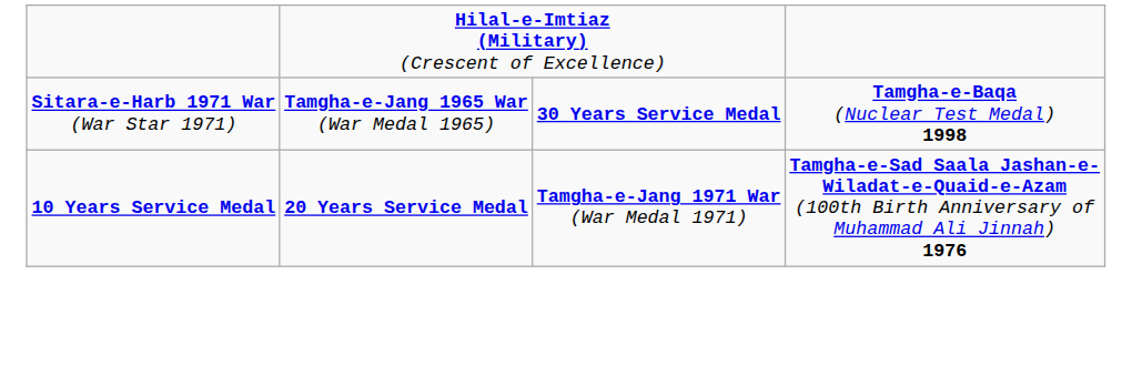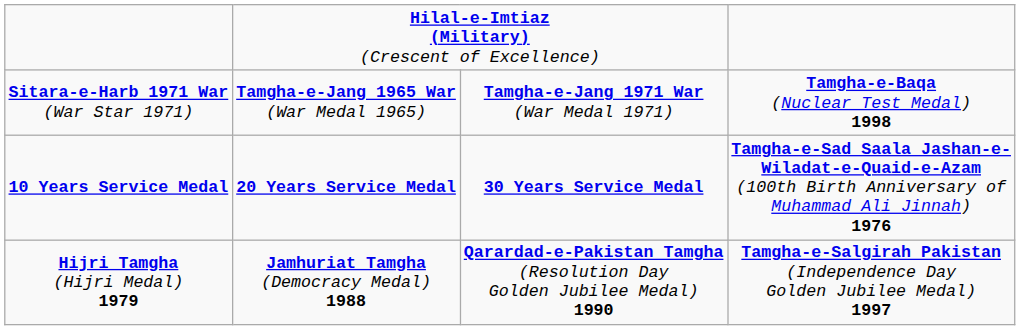 <table class="wikitable" style="margin:1em auto; text-align:center;">
 <tr>
 <td></td>
 <td colspan="2"><a href='#'><strong>Hilal-e-Imtiaz</strong></a><br><strong><a href='#'>(Military)</a></strong><br><em>(Crescent of Excellence)</em></td>
 <td></td>
 </tr>
 <tr>
 <td><strong><a href='#'>Sitara-e-Harb 1971 War</a></strong><br><em>(War Star 1971)</em></td>
 <td><strong><a href='#'>Tamgha-e-Jang 1965 War</a></strong><br><em>(War Medal 1965)</em></td>
-<td><strong><a href='#'>30 Years Service Medal</a></strong></td>
+<td><strong><a href='#'>Tamgha-e-Jang 1971 War</a></strong><br><em>(War Medal 1971)</em></td>
 <td><strong><a href='#'>Tamgha-e-Baqa</a></strong><br><em>(<a href='#'>Nuclear Test Medal</a>)</em><br><strong>1998</strong></td>
 </tr>
 <tr>
 <td><strong><a href='#'>10 Years Service Medal</a></strong></td>
 <td><strong><a href='#'>20 Years Service Medal</a></strong></td>
-<td><strong><a href='#'>Tamgha-e-Jang 1971 War</a></strong><br><em>(War Medal 1971)</em></td>
+<td><strong><a href='#'>30 Years Service Medal</a></strong></td>
 <td><strong><a href='#'>Tamgha-e-Sad Saala Jashan-e-</a></strong><br><strong><a href='#'>Wiladat-e-Quaid-e-Azam</a></strong><br><em>(100th Birth Anniversary of</em><br><em><a href='#'>Muhammad Ali Jinnah</a>)</em><br><strong>1976</strong></td>
 </tr>
+<tr>
+<td><strong><a href='#'>Hijri Tamgha</a></strong><br><em>(Hijri Medal)</em><br><strong>1979</strong></td>
+<td><strong><a href='#'>Jamhuriat Tamgha</a></strong><br><em>(Democracy Medal)</em><br><strong>1988</strong></td>
+<td><strong><a href='#'>Qarardad-e-Pakistan Tamgha</a></strong><br><em>(Resolution Day</em><br><em>Golden Jubilee Medal)</em><br><strong>1990</strong></td>
+<td><strong><a href='#'>Tamgha-e-Salgirah Pakistan</a></strong><br><em>(Independence Day</em><br><em>Golden Jubilee Medal)</em><br><strong>1997</strong></td>
+</tr>
 </table>
